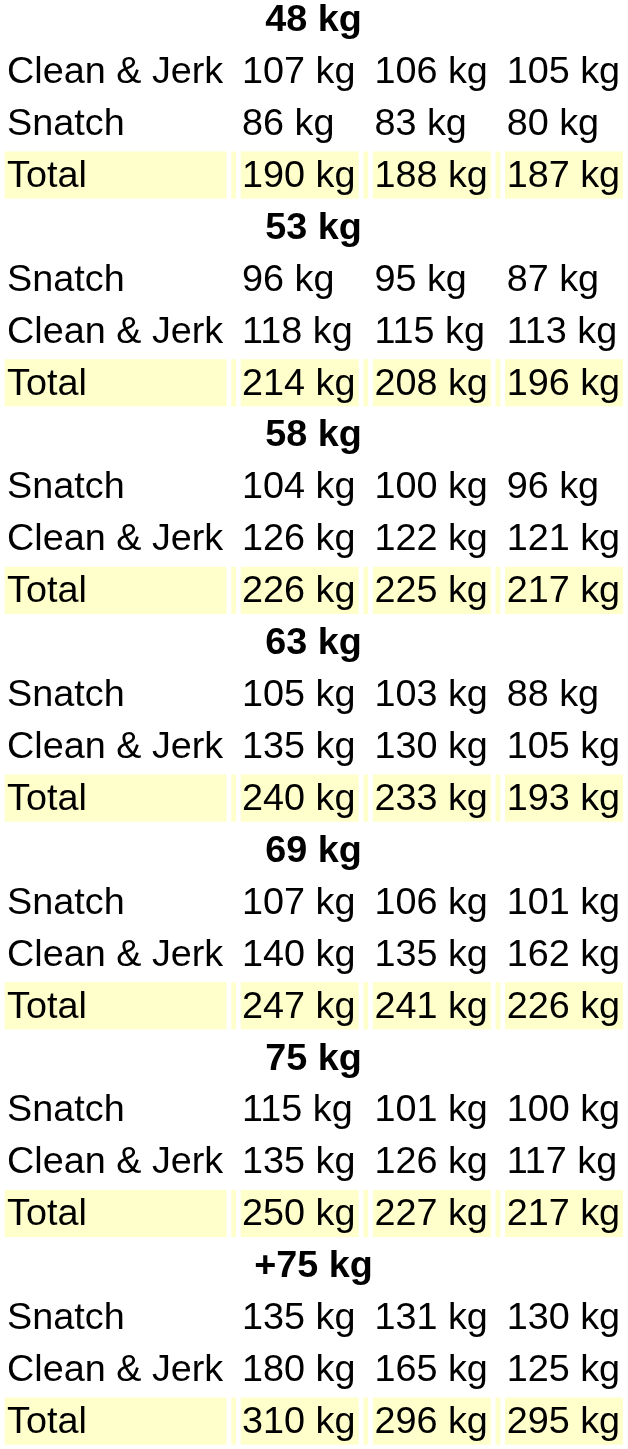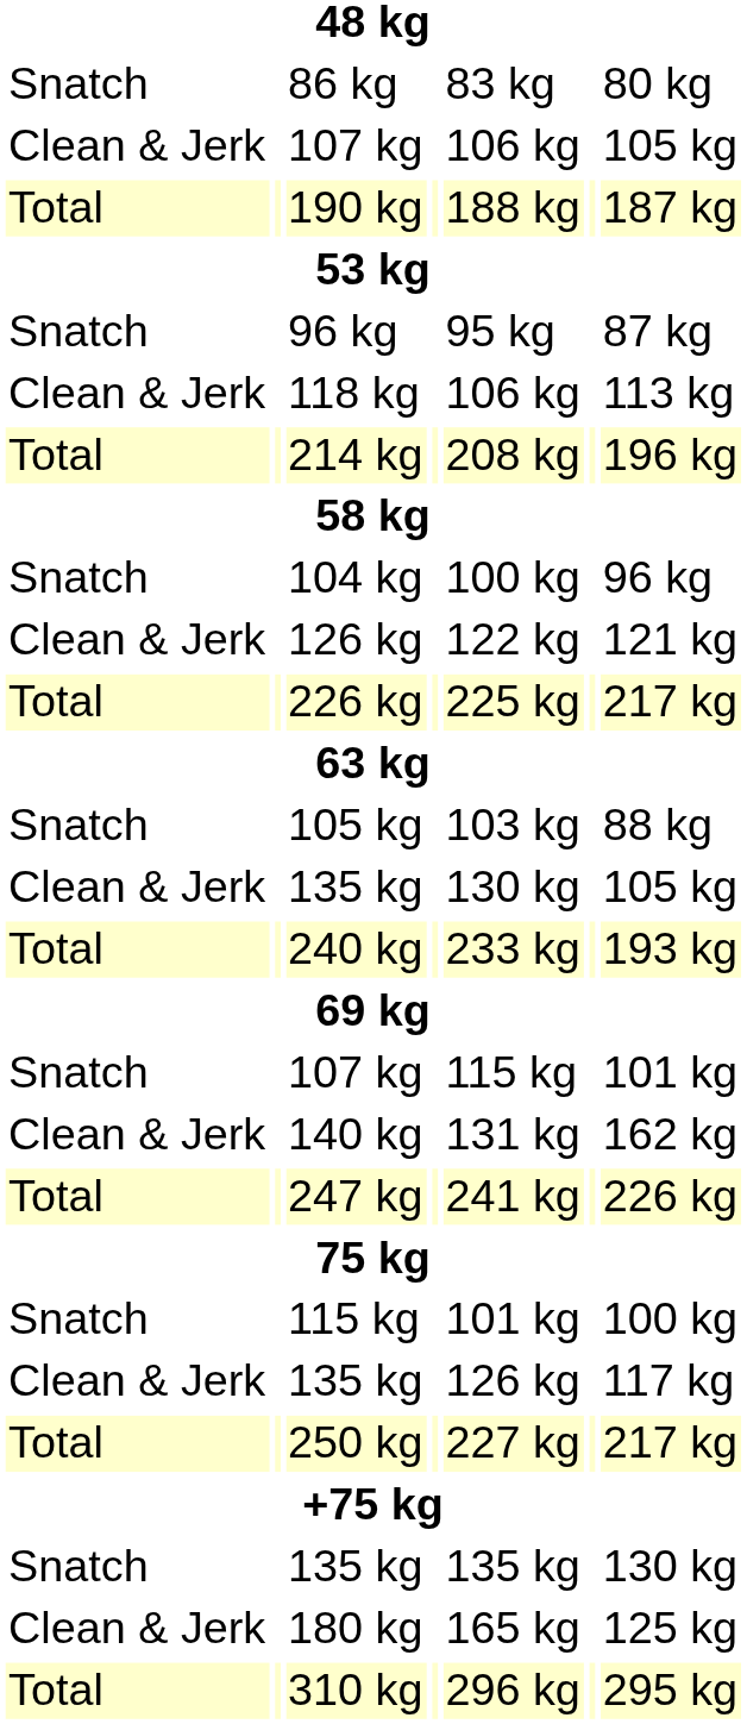 <table>
 <tr>
 <th colspan=7>48 kg</th>
+</tr>
+<tr>
+<td>Snatch</td>
+<td></td>
+<td>86 kg</td>
+<td></td>
+<td>83 kg</td>
+<td></td>
+<td>80 kg</td>
 </tr>
 <tr>
 <td>Clean & Jerk</td>
 <td></td>
 <td>107 kg</td>
 <td></td>
 <td>106 kg</td>
 <td></td>
 <td>105 kg</td>
-</tr>
-<tr>
-<td>Snatch</td>
-<td></td>
-<td>86 kg</td>
-<td></td>
-<td>83 kg</td>
-<td></td>
-<td>80 kg</td>
 </tr>
 <tr bgcolor=ffffcc>
 <td>Total</td>
 <td></td>
 <td>190 kg</td>
 <td></td>
 <td>188 kg</td>
 <td></td>
 <td>187 kg</td>
 </tr>
 <tr>
 <th colspan=7>53 kg</th>
 </tr>
 <tr>
 <td>Snatch</td>
 <td></td>
 <td>96 kg</td>
 <td></td>
 <td>95 kg</td>
 <td></td>
 <td>87 kg</td>
 </tr>
 <tr>
 <td>Clean & Jerk</td>
 <td></td>
 <td>118 kg</td>
 <td></td>
-<td>115 kg</td>
+<td>106 kg</td>
 <td></td>
 <td>113 kg</td>
 </tr>
 <tr bgcolor=ffffcc>
 <td>Total</td>
 <td></td>
 <td>214 kg</td>
 <td></td>
 <td>208 kg</td>
 <td></td>
 <td>196 kg</td>
 </tr>
 <tr>
 <th colspan=7>58 kg</th>
 </tr>
 <tr>
 <td>Snatch</td>
 <td></td>
 <td>104 kg</td>
 <td></td>
 <td>100 kg</td>
 <td></td>
 <td>96 kg</td>
 </tr>
 <tr>
 <td>Clean & Jerk</td>
 <td></td>
 <td>126 kg</td>
 <td></td>
 <td>122 kg</td>
 <td></td>
 <td>121 kg</td>
 </tr>
 <tr bgcolor=ffffcc>
 <td>Total</td>
 <td></td>
 <td>226 kg</td>
 <td></td>
 <td>225 kg</td>
 <td></td>
 <td>217 kg</td>
 </tr>
 <tr>
 <th colspan=7>63 kg</th>
 </tr>
 <tr>
 <td>Snatch</td>
 <td></td>
 <td>105 kg</td>
 <td></td>
 <td>103 kg</td>
 <td></td>
 <td>88 kg</td>
 </tr>
 <tr>
 <td>Clean & Jerk</td>
 <td></td>
 <td>135 kg</td>
 <td></td>
 <td>130 kg</td>
 <td></td>
 <td>105 kg</td>
 </tr>
 <tr bgcolor=ffffcc>
 <td>Total</td>
 <td></td>
 <td>240 kg</td>
 <td></td>
 <td>233 kg</td>
 <td></td>
 <td>193 kg</td>
 </tr>
 <tr>
 <th colspan=7>69 kg</th>
 </tr>
 <tr>
 <td>Snatch</td>
 <td></td>
 <td>107 kg</td>
 <td></td>
-<td>106 kg</td>
+<td>115 kg</td>
 <td></td>
 <td>101 kg</td>
 </tr>
 <tr>
 <td>Clean & Jerk</td>
 <td></td>
 <td>140 kg</td>
 <td></td>
-<td>135 kg</td>
+<td>131 kg</td>
 <td></td>
 <td>162 kg</td>
 </tr>
 <tr bgcolor=ffffcc>
 <td>Total</td>
 <td></td>
 <td>247 kg</td>
 <td></td>
 <td>241 kg</td>
 <td></td>
 <td>226 kg</td>
 </tr>
 <tr>
 <th colspan=7>75 kg</th>
 </tr>
 <tr>
 <td>Snatch</td>
 <td></td>
 <td>115 kg</td>
 <td></td>
 <td>101 kg</td>
 <td></td>
 <td>100 kg</td>
 </tr>
 <tr>
 <td>Clean & Jerk</td>
 <td></td>
 <td>135 kg</td>
 <td></td>
 <td>126 kg</td>
 <td></td>
 <td>117 kg</td>
 </tr>
 <tr bgcolor=ffffcc>
 <td>Total</td>
 <td></td>
 <td>250 kg</td>
 <td></td>
 <td>227 kg</td>
 <td></td>
 <td>217 kg</td>
 </tr>
 <tr>
 <th colspan=7>+75 kg</th>
 </tr>
 <tr>
 <td>Snatch</td>
 <td></td>
 <td>135 kg</td>
 <td></td>
-<td>131 kg</td>
+<td>135 kg</td>
 <td></td>
 <td>130 kg</td>
 </tr>
 <tr>
 <td>Clean & Jerk</td>
 <td></td>
 <td>180 kg</td>
 <td></td>
 <td>165 kg</td>
 <td></td>
 <td>125 kg</td>
 </tr>
 <tr bgcolor=ffffcc>
 <td>Total</td>
 <td></td>
 <td>310 kg</td>
 <td></td>
 <td>296 kg</td>
 <td></td>
 <td>295 kg</td>
 </tr>
 </table>
